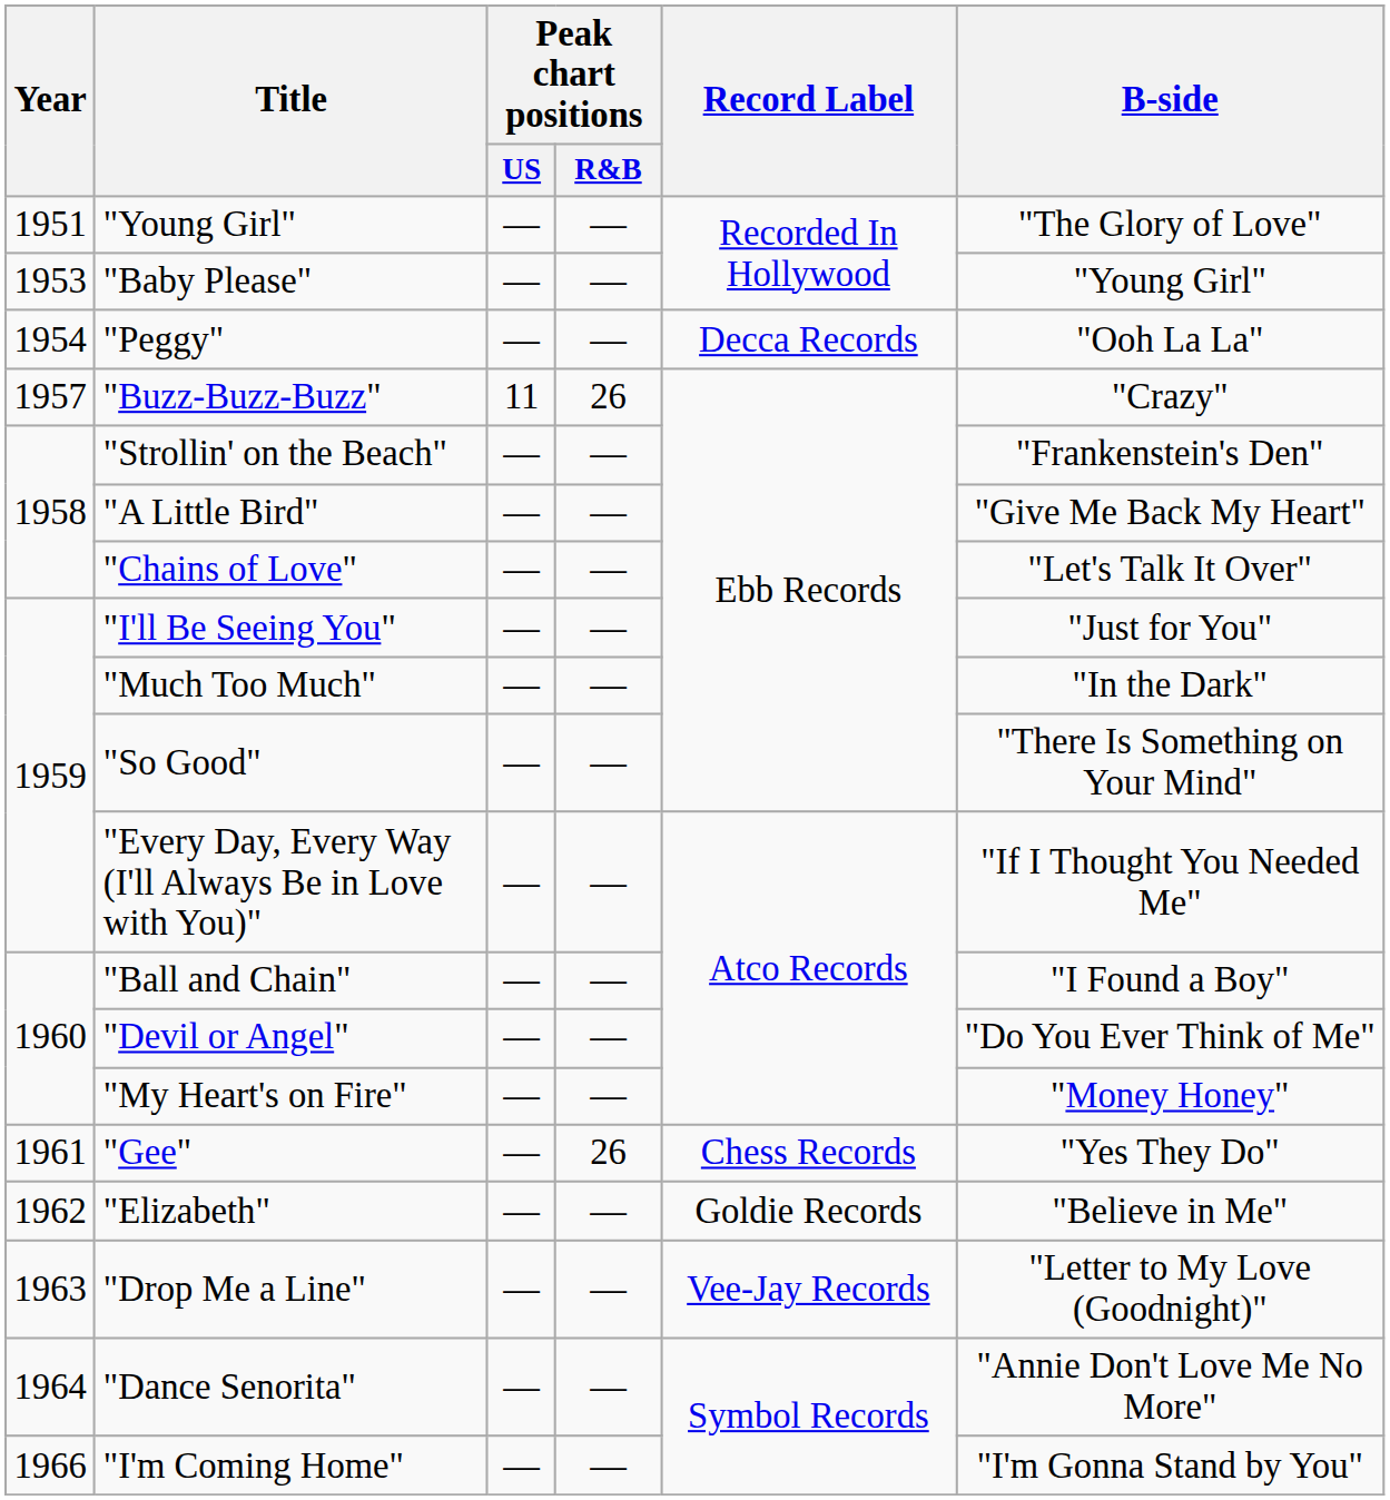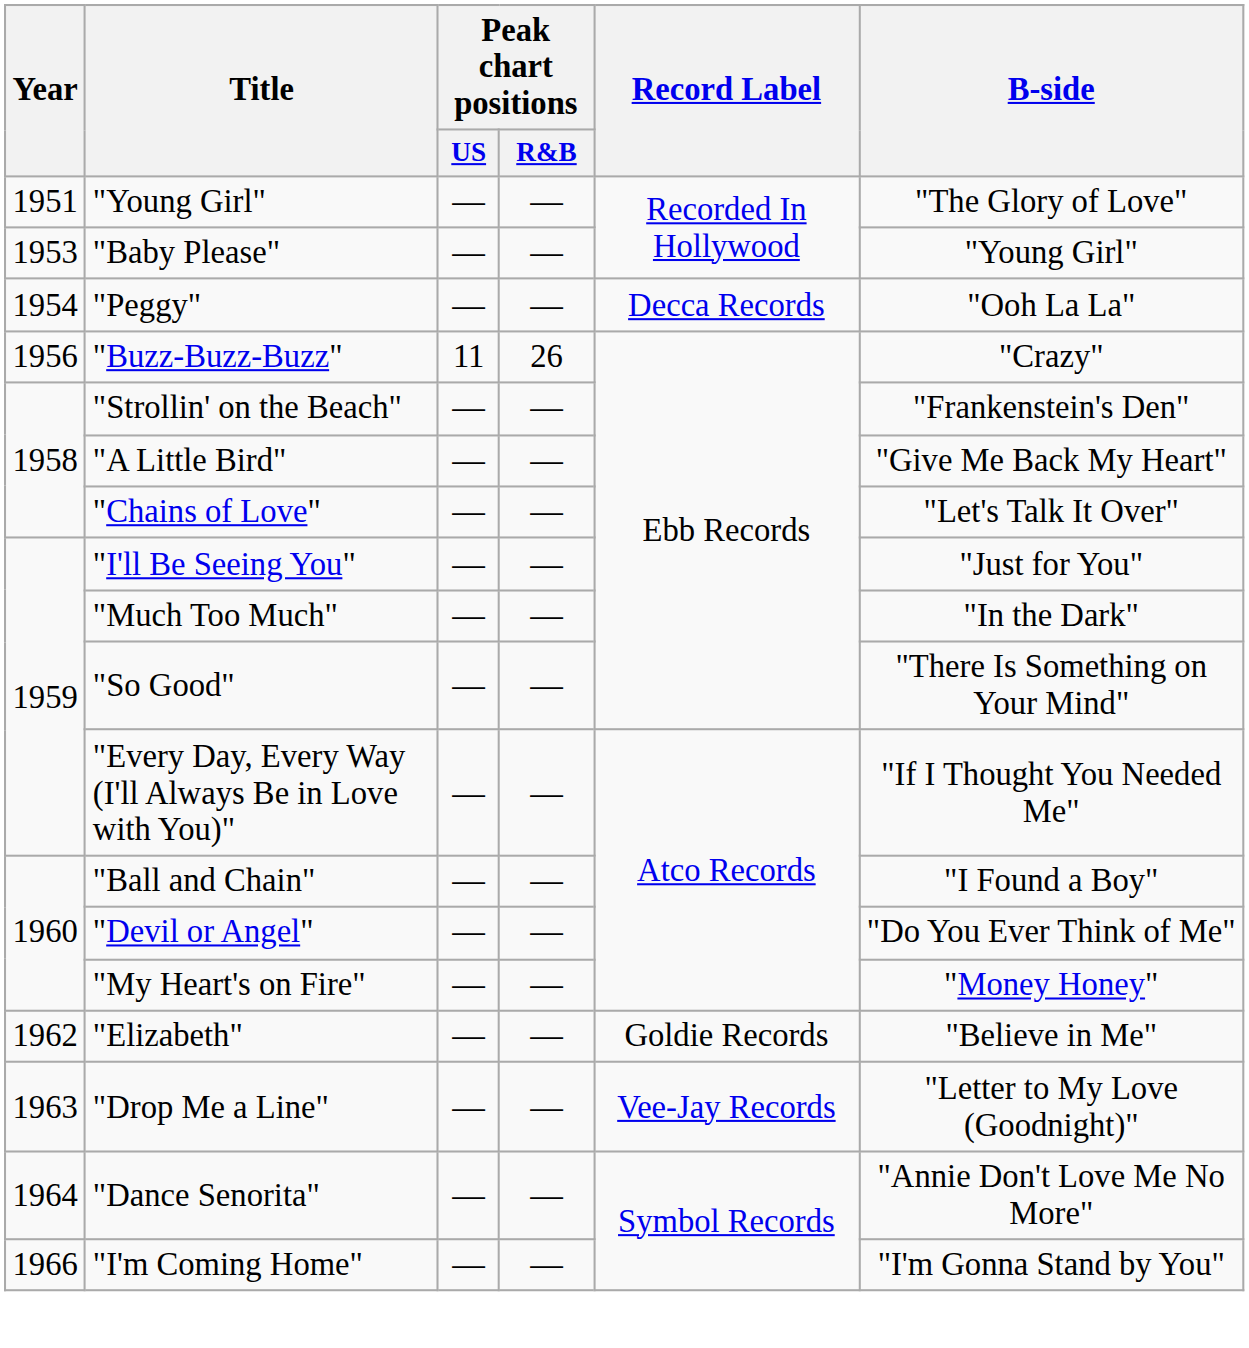 <table class="wikitable" style=text-align:center;>
 <tr>
 <th rowspan="2">Year</th>
 <th rowspan="2">Title</th>
 <th colspan="2">Peak chart<br>positions</th>
 <th rowspan="2"><a href='#'>Record Label</a></th>
 <th rowspan="2"><a href='#'>B-side</a></th>
 </tr>
 <tr style="font-size:smaller;">
 <th align=centre><a href='#'>US</a></th>
 <th align=centre><a href='#'>R&B</a></th>
 </tr>
 <tr>
 <td>1951</td>
 <td align=left>"Young Girl"</td>
 <td>—</td>
 <td>—</td>
 <td rowspan="2"><a href='#'>Recorded In Hollywood</a></td>
 <td>"The Glory of Love"</td>
 </tr>
 <tr>
 <td>1953</td>
 <td align=left>"Baby Please"</td>
 <td>—</td>
 <td>—</td>
 <td>"Young Girl"</td>
 </tr>
 <tr>
 <td>1954</td>
 <td align=left>"Peggy"</td>
 <td>—</td>
 <td>—</td>
 <td><a href='#'>Decca Records</a></td>
 <td>"Ooh La La"</td>
 </tr>
 <tr>
-<td>1957</td>
+<td>1956</td>
 <td align=left>"<a href='#'>Buzz-Buzz-Buzz</a>"</td>
 <td>11</td>
 <td>26</td>
 <td rowspan="7">Ebb Records</td>
 <td>"Crazy"</td>
 </tr>
 <tr>
 <td rowspan="3">1958</td>
 <td align=left>"Strollin' on the Beach"</td>
 <td>—</td>
 <td>—</td>
 <td>"Frankenstein's Den"</td>
 </tr>
 <tr>
 <td align=left>"A Little Bird"</td>
 <td>—</td>
 <td>—</td>
 <td>"Give Me Back My Heart"</td>
 </tr>
 <tr>
 <td align=left>"<a href='#'>Chains of Love</a>"</td>
 <td>—</td>
 <td>—</td>
 <td>"Let's Talk It Over"</td>
 </tr>
 <tr>
 <td rowspan="4">1959</td>
 <td align=left>"<a href='#'>I'll Be Seeing You</a>"</td>
 <td>—</td>
 <td>—</td>
 <td>"Just for You"</td>
 </tr>
 <tr>
 <td align=left>"Much Too Much"</td>
 <td>—</td>
 <td>—</td>
 <td>"In the Dark"</td>
 </tr>
 <tr>
 <td align=left>"So Good"</td>
 <td>—</td>
 <td>—</td>
 <td>"There Is Something on Your Mind"</td>
 </tr>
 <tr>
 <td align=left>"Every Day, Every Way<br>(I'll Always Be in Love with You)"</td>
 <td>—</td>
 <td>—</td>
 <td rowspan="4"><a href='#'>Atco Records</a></td>
 <td>"If I Thought You Needed Me"</td>
 </tr>
 <tr>
 <td rowspan="3">1960</td>
 <td align=left>"Ball and Chain"</td>
 <td>—</td>
 <td>—</td>
 <td>"I Found a Boy"</td>
 </tr>
 <tr>
 <td align=left>"<a href='#'>Devil or Angel</a>"</td>
 <td>—</td>
 <td>—</td>
 <td>"Do You Ever Think of Me"</td>
 </tr>
 <tr>
 <td align=left>"My Heart's on Fire"</td>
 <td>—</td>
 <td>—</td>
 <td>"<a href='#'>Money Honey</a>"</td>
 </tr>
 <tr>
-<td>1961</td>
-<td align=left>"<a href='#'>Gee</a>"</td>
-<td>—</td>
-<td>26</td>
-<td><a href='#'>Chess Records</a></td>
-<td>"Yes They Do"</td>
-</tr>
-<tr>
 <td>1962</td>
 <td align=left>"Elizabeth"</td>
 <td>—</td>
 <td>—</td>
 <td>Goldie Records</td>
 <td>"Believe in Me"</td>
 </tr>
 <tr>
 <td>1963</td>
 <td align=left>"Drop Me a Line"</td>
 <td>—</td>
 <td>—</td>
 <td><a href='#'>Vee-Jay Records</a></td>
 <td>"Letter to My Love (Goodnight)"</td>
 </tr>
 <tr>
 <td>1964</td>
 <td align=left>"Dance Senorita"</td>
 <td>—</td>
 <td>—</td>
 <td rowspan="2"><a href='#'>Symbol Records</a></td>
 <td>"Annie Don't Love Me No More"</td>
 </tr>
 <tr>
 <td>1966</td>
 <td align=left>"I'm Coming Home"</td>
 <td>—</td>
 <td>—</td>
 <td>"I'm Gonna Stand by You"</td>
 </tr>
 </table>
